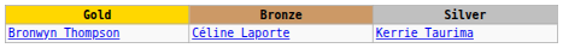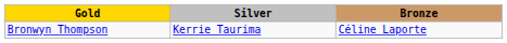 <table class="wikitable" style="text-align:left">
 <tr align="center">
 <td width=200 bgcolor=gold><strong>Gold</strong></td>
+<td width=200 bgcolor=silver><strong>Silver</strong></td>
 <td width=200 bgcolor=CC9966><strong>Bronze</strong></td>
-<td width=200 bgcolor=silver><strong>Silver</strong></td>
 </tr>
 <tr>
 <td><a href='#'>Bronwyn Thompson</a><br><em></em></td>
+<td><a href='#'>Kerrie Taurima</a><br><em></em></td>
 <td><a href='#'>Céline Laporte</a><br><em></em></td>
-<td><a href='#'>Kerrie Taurima</a><br><em></em></td>
 </tr>
 </table>
